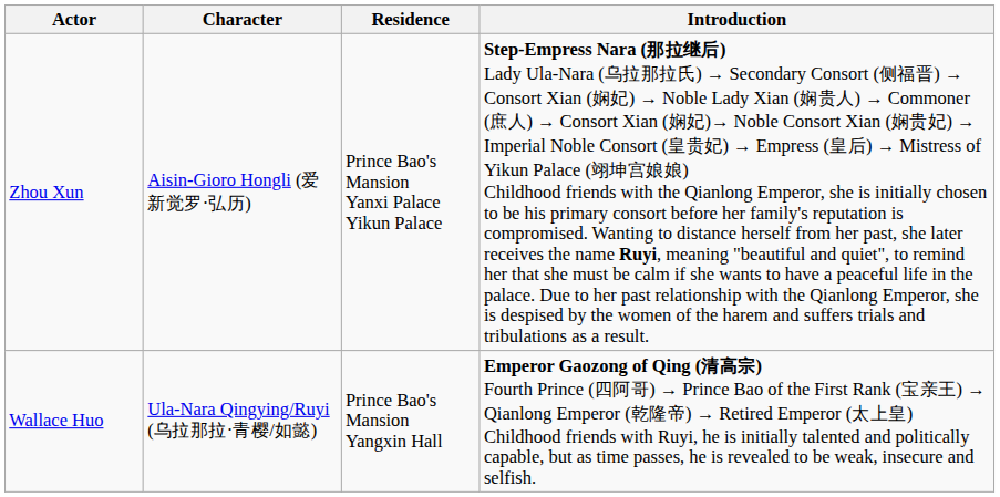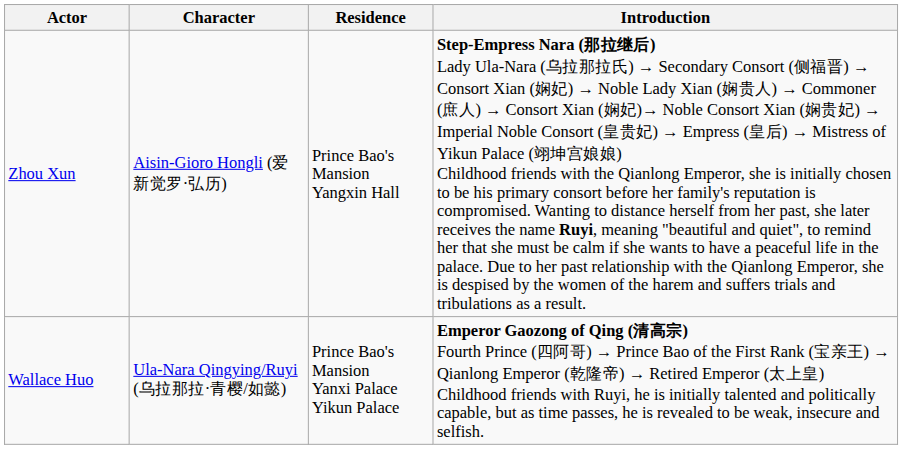 <table class="wikitable">
 <tr>
 <th style="width:14%">Actor</th>
 <th style="width:20%">Character</th>
 <th style="width:14%">Residence</th>
 <th>Introduction</th>
 </tr>
 <tr>
 <td><a href='#'>Zhou Xun</a></td>
 <td><a href='#'>Aisin-Gioro Hongli</a> (爱新觉罗·弘历)</td>
-<td>Prince Bao's Mansion<br>Yanxi Palace<br>Yikun Palace</td>
+<td>Prince Bao's Mansion<br>Yangxin Hall</td>
 <td><strong>Step-Empress Nara (那拉继后)</strong><br>Lady Ula-Nara (乌拉那拉氏) → Secondary Consort (侧福晋) → Consort Xian (娴妃) → Noble Lady Xian (娴贵人) → Commoner (庶人) → Consort Xian (娴妃)→ Noble Consort Xian (娴贵妃) → Imperial Noble Consort (皇贵妃) → Empress (皇后) → Mistress of Yikun Palace (翊坤宫娘娘)<br>Childhood friends with the Qianlong Emperor, she is initially chosen to be his primary consort before her family's reputation is compromised. Wanting to distance herself from her past, she later receives the name <strong>Ruyi</strong>, meaning "beautiful and quiet", to remind her that she must be calm if she wants to have a peaceful life in the palace. Due to her past relationship with the Qianlong Emperor, she is despised by the women of the harem and suffers trials and tribulations as a result.</td>
 </tr>
 <tr>
 <td><a href='#'>Wallace Huo</a></td>
 <td><a href='#'>Ula-Nara Qingying/Ruyi</a> (乌拉那拉·青樱/如懿)</td>
-<td>Prince Bao's Mansion<br>Yangxin Hall</td>
+<td>Prince Bao's Mansion<br>Yanxi Palace<br>Yikun Palace</td>
 <td><strong>Emperor Gaozong of Qing (清高宗)</strong><br>Fourth Prince (四阿哥) → Prince Bao of the First Rank (宝亲王) → Qianlong Emperor (乾隆帝) → Retired Emperor (太上皇)<br>Childhood friends with Ruyi, he is initially talented and politically capable, but as time passes, he is revealed to be weak, insecure and selfish.</td>
 </tr>
 </table>
